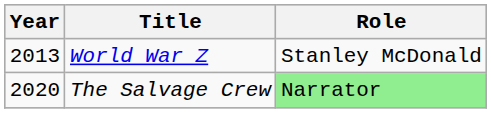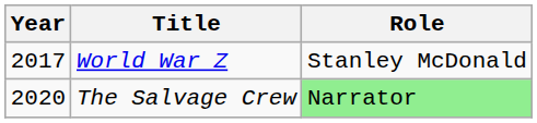 <table class="wikitable sortable">
 <tr>
 <th>Year</th>
 <th>Title</th>
 <th>Role</th>
 </tr>
 <tr>
-<td>2013</td>
+<td>2017</td>
 <td><em><a href='#'>World War Z</a></em></td>
 <td>Stanley McDonald</td>
 </tr>
 <tr>
 <td>2020</td>
 <td data-sort-value="Salvage Crew, The"><em>The Salvage Crew</em></td>
 <td style="background: lightgreen;">Narrator</td>
 </tr>
 </table>
